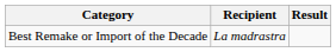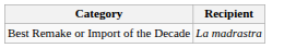 <table class="wikitable">
 <tr>
 <th>Category</th>
 <th>Recipient</th>
-<th>Result</th>
 </tr>
 <tr>
 <td>Best Remake or Import of the Decade</td>
 <td><em>La madrastra</em></td>
-<td></td>
 </tr>
 </table>
